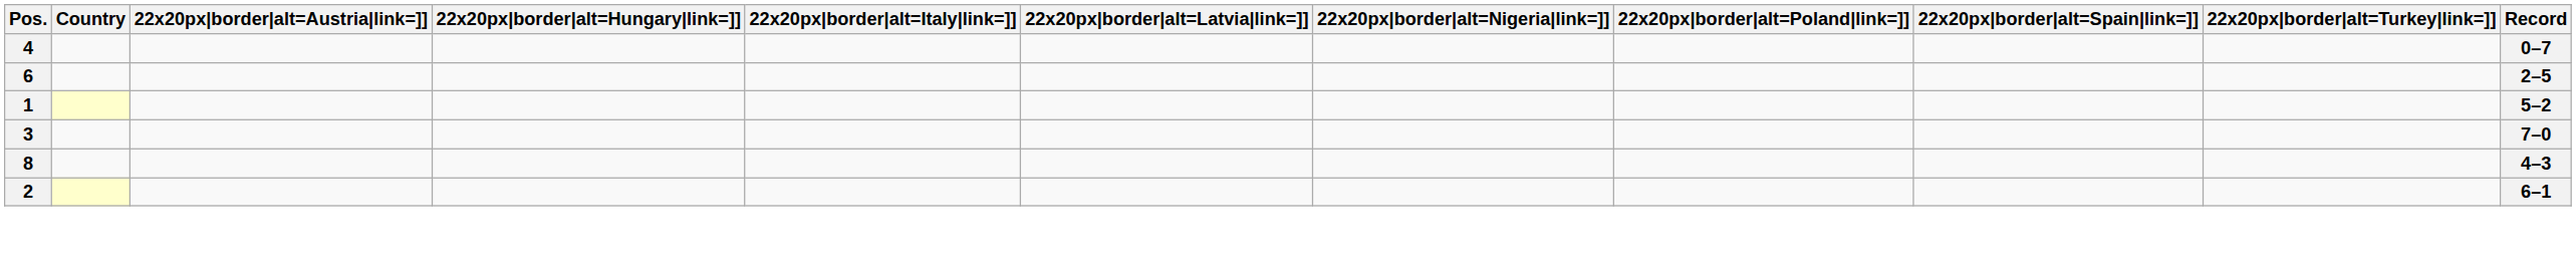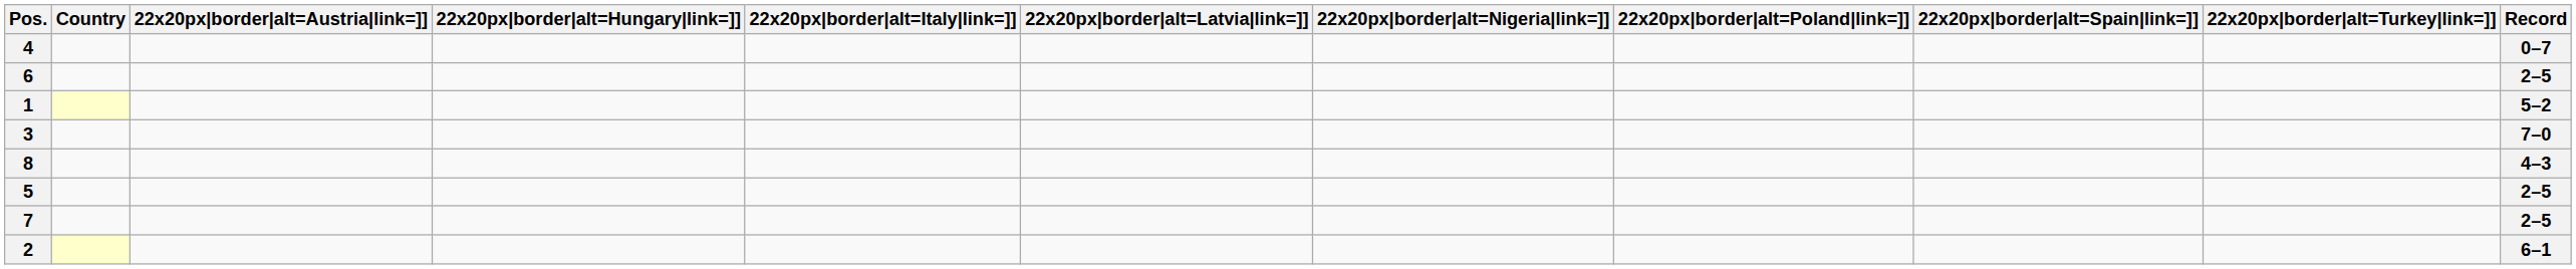 <table class="wikitable sortable nowrap" style="text-align:center; font-size:0.9em;">
 <tr>
 <th>Pos.</th>
 <th>Country</th>
 <th [[Image:>22x20px|border|alt=Austria|link=]]</th>
 <th [[Image:>22x20px|border|alt=Hungary|link=]]</th>
 <th [[Image:>22x20px|border|alt=Italy|link=]]</th>
 <th [[Image:>22x20px|border|alt=Latvia|link=]]</th>
 <th [[Image:>22x20px|border|alt=Nigeria|link=]]</th>
 <th [[Image:>22x20px|border|alt=Poland|link=]]</th>
 <th [[Image:>22x20px|border|alt=Spain|link=]]</th>
 <th [[Image:>22x20px|border|alt=Turkey|link=]]</th>
 <th>Record</th>
 </tr>
 <tr>
 <th>4</th>
 <td style="text-align:left;"></td>
 <td></td>
 <td></td>
 <td></td>
 <td></td>
 <td></td>
 <td></td>
 <td></td>
 <td></td>
 <th>0–7</th>
 </tr>
 <tr>
 <th>6</th>
 <td style="text-align:left;"></td>
 <td></td>
 <td></td>
 <td></td>
 <td></td>
 <td></td>
 <td></td>
 <td></td>
 <td></td>
 <th>2–5</th>
 </tr>
 <tr>
 <th>1</th>
 <td style="text-align:left; background:#ffffcc;"></td>
 <td></td>
 <td></td>
 <td></td>
 <td></td>
 <td></td>
 <td></td>
 <td></td>
 <td></td>
 <th>5–2</th>
 </tr>
 <tr>
 <th>3</th>
 <td style="text-align:left;"></td>
 <td></td>
 <td></td>
 <td></td>
 <td></td>
 <td></td>
 <td></td>
 <td></td>
 <td></td>
 <th>7–0</th>
 </tr>
 <tr>
 <th>8</th>
 <td style="text-align:left;"></td>
 <td></td>
 <td></td>
 <td></td>
 <td></td>
 <td></td>
 <td></td>
 <td></td>
 <td></td>
 <th>4–3</th>
 </tr>
 <tr>
+<th>5</th>
+<td style="text-align:left;"></td>
+<td></td>
+<td></td>
+<td></td>
+<td></td>
+<td></td>
+<td></td>
+<td></td>
+<td></td>
+<th>2–5</th>
+</tr>
+<tr>
+<th>7</th>
+<td style="text-align:left;"></td>
+<td></td>
+<td></td>
+<td></td>
+<td></td>
+<td></td>
+<td></td>
+<td></td>
+<td></td>
+<th>2–5</th>
+</tr>
+<tr>
 <th>2</th>
 <td style="text-align:left; background:#ffffcc;"></td>
 <td></td>
 <td></td>
 <td></td>
 <td></td>
 <td></td>
 <td></td>
 <td></td>
 <td></td>
 <th>6–1</th>
 </tr>
 </table>
